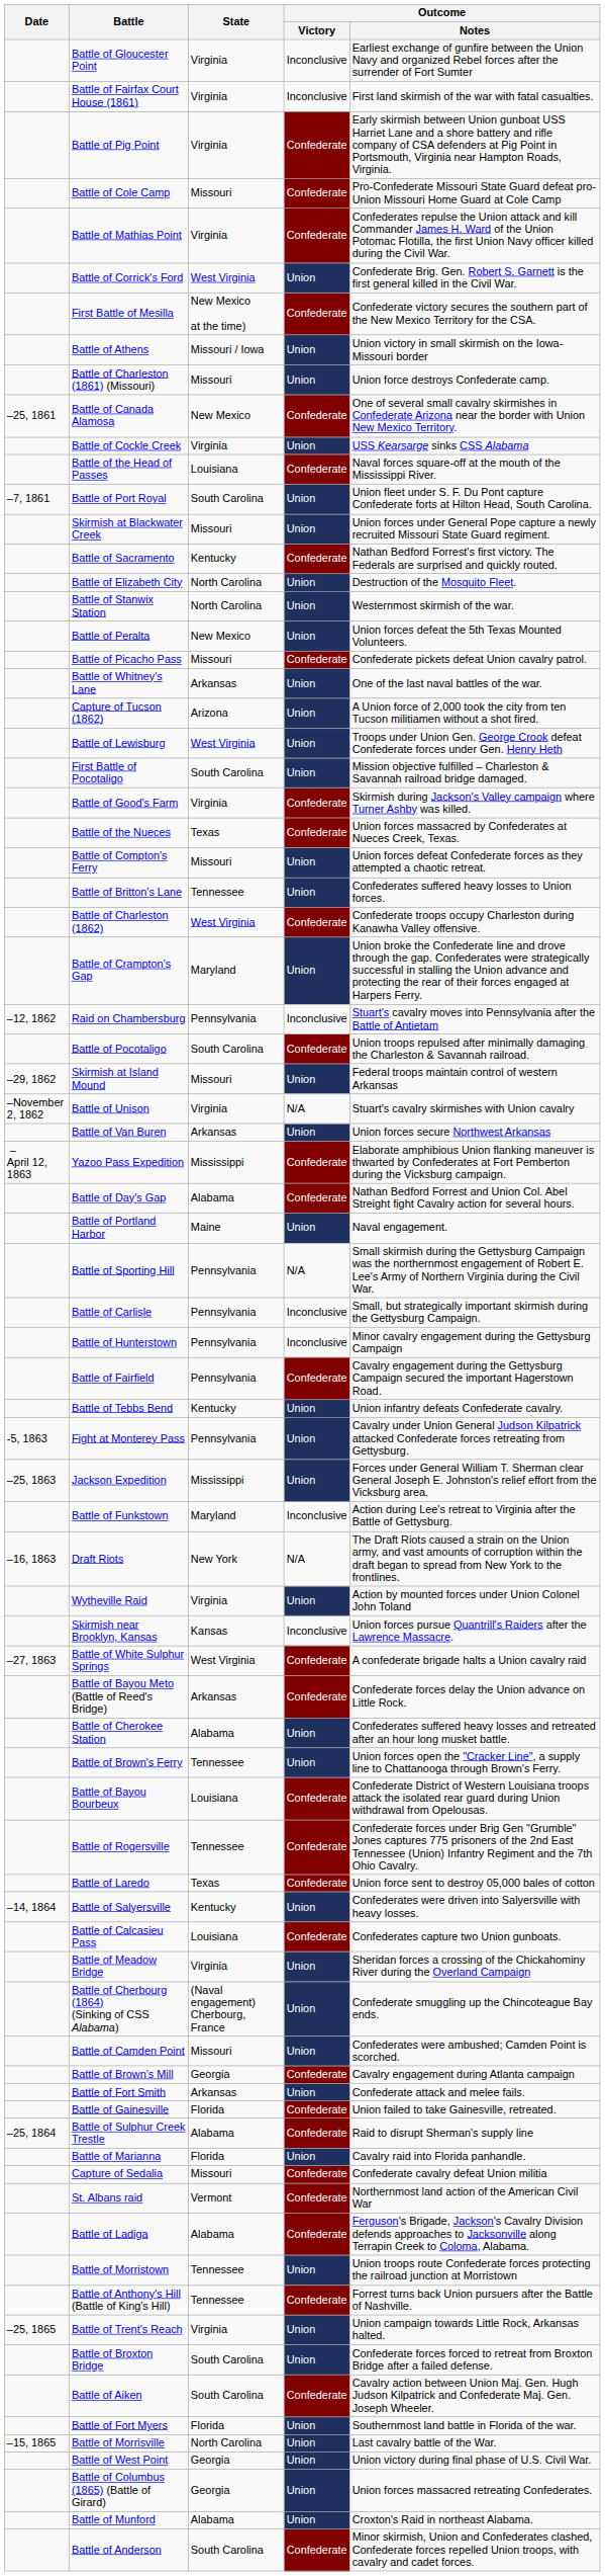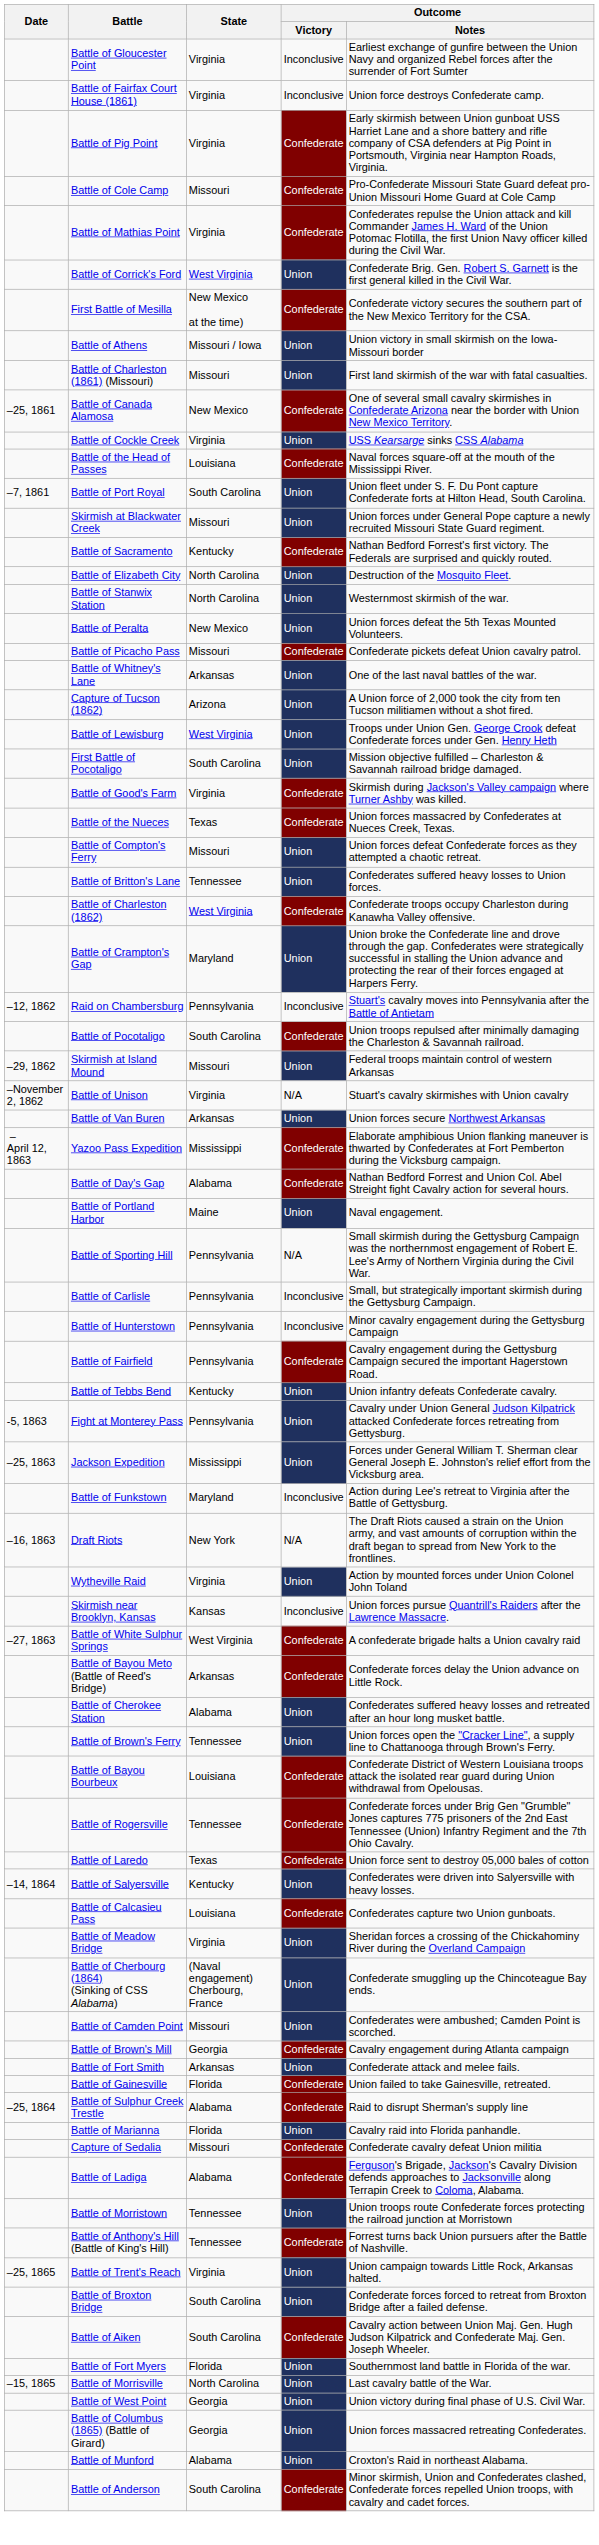 <table class="sortable wikitable">
 <tr>
 <th rowspan=2>Date</th>
 <th rowspan=2 width=20%>Battle</th>
 <th rowspan=2>State</th>
 <th colspan=2>Outcome</th>
 </tr>
 <tr>
 <th>Victory</th>
 <th class=unsortable>Notes</th>
 </tr>
 <tr>
 <td></td>
 <td><a href='#'>Battle of Gloucester Point</a></td>
 <td>Virginia</td>
 <td>Inconclusive</td>
 <td>Earliest exchange of gunfire between the Union Navy and organized Rebel forces after the surrender of Fort Sumter</td>
 </tr>
 <tr>
 <td></td>
 <td><a href='#'>Battle of Fairfax Court House (1861)</a></td>
 <td>Virginia</td>
 <td>Inconclusive</td>
-<td>First land skirmish of the war with fatal casualties.</td>
+<td>Union force destroys Confederate camp.</td>
 </tr>
 <tr>
 <td></td>
 <td><a href='#'>Battle of Pig Point</a></td>
 <td>Virginia</td>
 <td style="background: #800000; color: white;">Confederate</td>
 <td>Early skirmish between Union gunboat USS Harriet Lane and a shore battery and rifle company of CSA defenders at Pig Point in Portsmouth, Virginia near Hampton Roads, Virginia.</td>
 </tr>
 <tr>
 <td></td>
 <td><a href='#'>Battle of Cole Camp</a></td>
 <td>Missouri</td>
 <td style="background: #800000; color: white;">Confederate</td>
 <td>Pro-Confederate Missouri State Guard defeat pro-Union Missouri Home Guard at Cole Camp</td>
 </tr>
 <tr>
 <td></td>
 <td><a href='#'>Battle of Mathias Point</a></td>
 <td>Virginia</td>
 <td style="background: #800000; color: white;">Confederate</td>
 <td>Confederates repulse the Union attack and kill Commander <a href='#'>James H. Ward</a> of the Union Potomac Flotilla, the first Union Navy officer killed during the Civil War.</td>
 </tr>
 <tr>
 <td></td>
 <td><a href='#'>Battle of Corrick's Ford</a></td>
 <td><a href='#'>West Virginia</a><br></td>
 <td style="background: #1F305E; color: white;">Union</td>
 <td>Confederate Brig. Gen. <a href='#'>Robert S. Garnett</a> is the first general killed in the Civil War.</td>
 </tr>
 <tr>
 <td></td>
 <td><a href='#'>First Battle of Mesilla</a></td>
 <td>New Mexico<br><br>at the time)</td>
 <td style="background: #800000; color: white;">Confederate</td>
 <td>Confederate victory secures the southern part of the New Mexico Territory for the CSA.</td>
 </tr>
 <tr>
 <td></td>
 <td><a href='#'>Battle of Athens</a></td>
 <td>Missouri / Iowa</td>
 <td style="background: #1F305E; color: white;">Union</td>
 <td>Union victory in small skirmish on the Iowa-Missouri border</td>
 </tr>
 <tr>
 <td></td>
 <td><a href='#'>Battle of Charleston (1861)</a> (Missouri)</td>
 <td>Missouri</td>
 <td style="background: #1F305E; color: white;">Union</td>
-<td>Union force destroys Confederate camp.</td>
+<td>First land skirmish of the war with fatal casualties.</td>
 </tr>
 <tr>
 <td>–25, 1861</td>
 <td><a href='#'>Battle of Canada Alamosa</a></td>
 <td>New Mexico<br></td>
 <td style="background: #800000; color: white;">Confederate</td>
 <td>One of several small cavalry skirmishes in <a href='#'>Confederate Arizona</a> near the border with Union <a href='#'>New Mexico Territory</a>.</td>
 </tr>
 <tr>
 <td></td>
 <td><a href='#'>Battle of Cockle Creek</a></td>
 <td>Virginia</td>
 <td style="background: #1F305E; color: white;">Union</td>
 <td><a href='#'>USS <em>Kearsarge</em></a> sinks <a href='#'>CSS <em>Alabama</em></a></td>
 </tr>
 <tr>
 <td></td>
 <td><a href='#'>Battle of the Head of Passes</a></td>
 <td>Louisiana</td>
 <td style="background: #800000; color: white;">Confederate</td>
 <td>Naval forces square-off at the mouth of the Mississippi River.</td>
 </tr>
 <tr>
 <td>–7, 1861</td>
 <td><a href='#'>Battle of Port Royal</a></td>
 <td>South Carolina</td>
 <td style="background: #1F305E; color: white;">Union</td>
 <td>Union fleet under S. F. Du Pont capture Confederate forts at Hilton Head, South Carolina.</td>
 </tr>
 <tr>
 <td></td>
 <td><a href='#'>Skirmish at Blackwater Creek</a></td>
 <td>Missouri</td>
 <td style="background: #1F305E; color: white;">Union</td>
 <td>Union forces under General Pope capture a newly recruited Missouri State Guard regiment.</td>
 </tr>
 <tr>
 <td></td>
 <td><a href='#'>Battle of Sacramento</a></td>
 <td>Kentucky</td>
 <td style="background: #800000; color: white;">Confederate</td>
 <td>Nathan Bedford Forrest's first victory. The Federals are surprised and quickly routed.</td>
 </tr>
 <tr>
 <td></td>
 <td><a href='#'>Battle of Elizabeth City</a></td>
 <td>North Carolina</td>
 <td style="background: #1F305E; color: white;">Union</td>
 <td>Destruction of the <a href='#'>Mosquito Fleet</a>.</td>
 </tr>
 <tr>
 <td></td>
 <td><a href='#'>Battle of Stanwix Station</a></td>
 <td>North Carolina</td>
 <td style="background: #1F305E; color: white;">Union</td>
 <td>Westernmost skirmish of the war.</td>
 </tr>
 <tr>
 <td></td>
 <td><a href='#'>Battle of Peralta</a></td>
 <td>New Mexico<br></td>
 <td style="background: #1F305E; color: white;">Union</td>
 <td>Union forces defeat the 5th Texas Mounted Volunteers.</td>
 </tr>
 <tr>
 <td></td>
 <td><a href='#'>Battle of Picacho Pass</a></td>
 <td>Missouri</td>
 <td style="background: #800000; color: white;">Confederate</td>
 <td>Confederate pickets defeat Union cavalry patrol.</td>
 </tr>
 <tr>
 <td></td>
 <td><a href='#'>Battle of Whitney's Lane</a></td>
 <td>Arkansas</td>
 <td style="background: #1F305E; color: white;">Union</td>
 <td>One of the last naval battles of the war.</td>
 </tr>
 <tr>
 <td></td>
 <td><a href='#'>Capture of Tucson (1862)</a></td>
 <td>Arizona<br></td>
 <td style="background: #1F305E; color: white;">Union</td>
 <td>A Union force of 2,000 took the city from ten Tucson militiamen without a shot fired.</td>
 </tr>
 <tr>
 <td></td>
 <td><a href='#'>Battle of Lewisburg</a></td>
 <td><a href='#'>West Virginia</a><br></td>
 <td style="background: #1F305E; color: white;">Union</td>
 <td>Troops under Union Gen. <a href='#'>George Crook</a> defeat Confederate forces under Gen. <a href='#'>Henry Heth</a></td>
 </tr>
 <tr>
 <td></td>
 <td><a href='#'>First Battle of Pocotaligo</a></td>
 <td>South Carolina</td>
 <td style="background: #1F305E; color: white;">Union</td>
 <td>Mission objective fulfilled – Charleston & Savannah railroad bridge damaged.</td>
 </tr>
 <tr>
 <td></td>
 <td><a href='#'>Battle of Good's Farm</a></td>
 <td>Virginia</td>
 <td style="background: #800000; color: white;">Confederate</td>
 <td>Skirmish during <a href='#'>Jackson's Valley campaign</a> where <a href='#'>Turner Ashby</a> was killed.</td>
 </tr>
 <tr>
 <td></td>
 <td><a href='#'>Battle of the Nueces</a></td>
 <td>Texas</td>
 <td style="background: #800000; color: white;">Confederate</td>
 <td>Union forces massacred by Confederates at Nueces Creek, Texas.</td>
 </tr>
 <tr>
 <td></td>
 <td><a href='#'>Battle of Compton's Ferry</a></td>
 <td>Missouri</td>
 <td style="background: #1F305E; color: white;">Union</td>
 <td>Union forces defeat Confederate forces as they attempted a chaotic retreat.</td>
 </tr>
 <tr>
 <td></td>
 <td><a href='#'>Battle of Britton's Lane</a></td>
 <td>Tennessee</td>
 <td style="background: #1F305E; color: white;">Union</td>
 <td>Confederates suffered heavy losses to Union forces.</td>
 </tr>
 <tr>
 <td></td>
 <td><a href='#'>Battle of Charleston (1862)</a></td>
 <td><a href='#'>West Virginia</a><br></td>
 <td style="background: #800000; color: white;">Confederate</td>
 <td>Confederate troops occupy Charleston during Kanawha Valley offensive.</td>
 </tr>
 <tr>
 <td></td>
 <td><a href='#'>Battle of Crampton's Gap</a></td>
 <td>Maryland</td>
 <td style="background: #1F305E; color: white;">Union</td>
 <td>Union broke the Confederate line and drove through the gap. Confederates were strategically successful in stalling the Union advance and protecting the rear of their forces engaged at Harpers Ferry.</td>
 </tr>
 <tr>
 <td>–12, 1862</td>
 <td><a href='#'>Raid on Chambersburg</a></td>
 <td>Pennsylvania</td>
 <td>Inconclusive</td>
 <td><a href='#'>Stuart's</a> cavalry moves into Pennsylvania after the <a href='#'>Battle of Antietam</a></td>
 </tr>
 <tr>
 <td></td>
 <td><a href='#'>Battle of Pocotaligo</a></td>
 <td>South Carolina</td>
 <td style="background: #800000; color: white;">Confederate</td>
 <td>Union troops repulsed after minimally damaging the Charleston & Savannah railroad.</td>
 </tr>
 <tr>
 <td>–29, 1862</td>
 <td><a href='#'>Skirmish at Island Mound</a></td>
 <td>Missouri</td>
 <td style="background: #1F305E; color: white;">Union</td>
 <td>Federal troops maintain control of western Arkansas</td>
 </tr>
 <tr>
 <td>–November 2, 1862</td>
 <td><a href='#'>Battle of Unison</a></td>
 <td>Virginia</td>
 <td>N/A</td>
 <td>Stuart's cavalry skirmishes with Union cavalry</td>
 </tr>
 <tr>
 <td></td>
 <td><a href='#'>Battle of Van Buren</a></td>
 <td>Arkansas</td>
 <td style="background: #1F305E; color: white;">Union</td>
 <td>Union forces secure <a href='#'>Northwest Arkansas</a></td>
 </tr>
 <tr>
 <td> –<br> April 12, 1863</td>
 <td><a href='#'>Yazoo Pass Expedition</a></td>
 <td>Mississippi</td>
 <td style="background: #800000; color: white;">Confederate</td>
 <td>Elaborate amphibious Union flanking maneuver is thwarted by Confederates at Fort Pemberton during the Vicksburg campaign.</td>
 </tr>
 <tr>
 <td></td>
 <td><a href='#'>Battle of Day's Gap</a></td>
 <td>Alabama</td>
 <td style="background: #800000; color: white;">Confederate</td>
 <td>Nathan Bedford Forrest and Union Col. Abel Streight fight Cavalry action for several hours.</td>
 </tr>
 <tr>
 <td></td>
 <td><a href='#'>Battle of Portland Harbor</a></td>
 <td>Maine</td>
 <td style="background: #1F305E; color: white;">Union</td>
 <td>Naval engagement.</td>
 </tr>
 <tr>
 <td></td>
 <td><a href='#'>Battle of Sporting Hill</a></td>
 <td>Pennsylvania</td>
 <td>N/A</td>
 <td>Small skirmish during the Gettysburg Campaign was the northernmost engagement of Robert E. Lee's Army of Northern Virginia during the Civil War.</td>
 </tr>
 <tr>
 <td></td>
 <td><a href='#'>Battle of Carlisle</a></td>
 <td>Pennsylvania</td>
 <td>Inconclusive</td>
 <td>Small, but strategically important skirmish during the Gettysburg Campaign.</td>
 </tr>
 <tr>
 <td></td>
 <td><a href='#'>Battle of Hunterstown</a></td>
 <td>Pennsylvania</td>
 <td>Inconclusive</td>
 <td>Minor cavalry engagement during the Gettysburg Campaign</td>
 </tr>
 <tr>
 <td></td>
 <td><a href='#'>Battle of Fairfield</a></td>
 <td>Pennsylvania</td>
 <td style="background: #800000; color: white;">Confederate</td>
 <td>Cavalry engagement during the Gettysburg Campaign secured the important Hagerstown Road.</td>
 </tr>
 <tr>
 <td></td>
 <td><a href='#'>Battle of Tebbs Bend</a></td>
 <td>Kentucky</td>
 <td style="background: #1F305E; color: white;">Union</td>
 <td>Union infantry defeats Confederate cavalry.</td>
 </tr>
 <tr>
 <td>-5, 1863</td>
 <td><a href='#'>Fight at Monterey Pass </a></td>
 <td>Pennsylvania</td>
 <td style="background: #1F305E; color: white;">Union</td>
 <td>Cavalry under Union General <a href='#'>Judson Kilpatrick</a> attacked Confederate forces retreating from Gettysburg.</td>
 </tr>
 <tr>
 <td>–25, 1863</td>
 <td><a href='#'>Jackson Expedition</a></td>
 <td>Mississippi</td>
 <td style="background: #1F305E; color: white;">Union</td>
 <td>Forces under General William T. Sherman clear General Joseph E. Johnston's relief effort from the Vicksburg area.</td>
 </tr>
 <tr>
 <td></td>
 <td><a href='#'>Battle of Funkstown</a></td>
 <td>Maryland</td>
 <td>Inconclusive</td>
 <td>Action during Lee's retreat to Virginia after the Battle of Gettysburg.</td>
 </tr>
 <tr>
 <td>–16, 1863</td>
 <td><a href='#'>Draft Riots</a></td>
 <td>New York</td>
 <td>N/A</td>
 <td>The Draft Riots caused a strain on the Union army, and vast amounts of corruption within the draft began to spread from New York to the frontlines.</td>
 </tr>
 <tr>
 <td></td>
 <td><a href='#'>Wytheville Raid</a></td>
 <td>Virginia</td>
 <td style="background: #1F305E; color: white;">Union</td>
 <td>Action by mounted forces under Union Colonel John Toland</td>
 </tr>
 <tr>
 <td></td>
 <td><a href='#'>Skirmish near Brooklyn, Kansas</a></td>
 <td>Kansas</td>
 <td>Inconclusive</td>
 <td>Union forces pursue <a href='#'>Quantrill's Raiders</a> after the <a href='#'>Lawrence Massacre</a>.</td>
 </tr>
 <tr>
 <td>–27, 1863</td>
 <td><a href='#'>Battle of White Sulphur Springs</a></td>
 <td>West Virginia</td>
 <td style="background: #800000; color: white;">Confederate</td>
 <td>A confederate brigade halts a Union cavalry raid</td>
 </tr>
 <tr>
 <td></td>
 <td><a href='#'>Battle of Bayou Meto</a> (Battle of Reed's Bridge)</td>
 <td>Arkansas</td>
 <td style="background: #800000; color: white;">Confederate</td>
 <td>Confederate forces delay the Union advance on Little Rock.</td>
 </tr>
 <tr>
 <td></td>
 <td><a href='#'>Battle of Cherokee Station</a></td>
 <td>Alabama</td>
 <td Style="background: #1F305E; color: white;">Union</td>
 <td>Confederates suffered heavy losses and retreated after an hour long musket battle.</td>
 </tr>
 <tr>
 <td></td>
 <td><a href='#'>Battle of Brown's Ferry</a></td>
 <td>Tennessee</td>
 <td style="background: #1F305E; color: white;">Union</td>
 <td>Union forces open the <a href='#'>"Cracker Line"</a>, a supply line to Chattanooga through Brown's Ferry.</td>
 </tr>
 <tr>
 <td></td>
 <td><a href='#'>Battle of Bayou Bourbeux</a></td>
 <td>Louisiana</td>
 <td style="background: #800000; color: white;">Confederate</td>
 <td>Confederate District of Western Louisiana troops attack the isolated rear guard during Union withdrawal from Opelousas.</td>
 </tr>
 <tr>
 <td></td>
 <td><a href='#'>Battle of Rogersville</a></td>
 <td>Tennessee</td>
 <td style="background: #800000; color: white;">Confederate</td>
 <td>Confederate forces under Brig Gen "Grumble" Jones captures 775 prisoners of the 2nd East Tennessee (Union) Infantry Regiment and the 7th Ohio Cavalry.</td>
 </tr>
 <tr>
 <td></td>
 <td><a href='#'>Battle of Laredo</a></td>
 <td>Texas</td>
 <td style="background: #800000; color: white;">Confederate</td>
 <td>Union force sent to destroy <span>0</span>5,000 bales of cotton</td>
 </tr>
 <tr>
 <td>–14, 1864</td>
 <td><a href='#'>Battle of Salyersville</a></td>
 <td>Kentucky</td>
 <td style="background: #1F305E; color: white;">Union</td>
 <td>Confederates were driven into Salyersville with heavy losses.</td>
 </tr>
 <tr>
 <td></td>
 <td><a href='#'>Battle of Calcasieu Pass</a></td>
 <td>Louisiana</td>
 <td style="background: #800000; color: white;">Confederate</td>
 <td>Confederates capture two Union gunboats.</td>
 </tr>
 <tr>
 <td></td>
 <td><a href='#'>Battle of Meadow Bridge</a></td>
 <td>Virginia</td>
 <td style="background: #1F305E; color: white;">Union</td>
 <td>Sheridan forces a crossing of the Chickahominy River during the <a href='#'>Overland Campaign</a></td>
 </tr>
 <tr>
 <td></td>
 <td><a href='#'>Battle of Cherbourg (1864)</a><br>(Sinking of CSS <em>Alabama</em>)</td>
 <td>(Naval engagement) Cherbourg, France</td>
 <td style="background: #1F305E; color: white;">Union</td>
 <td>Confederate smuggling up the Chincoteague Bay ends.</td>
 </tr>
 <tr>
 <td></td>
 <td><a href='#'>Battle of Camden Point</a></td>
 <td>Missouri</td>
 <td style="background: #1F305E; color: white;">Union</td>
 <td>Confederates were ambushed; Camden Point is scorched.</td>
 </tr>
 <tr>
 <td></td>
 <td><a href='#'>Battle of Brown's Mill</a></td>
 <td>Georgia</td>
 <td style="background: #800000; color: white;">Confederate</td>
 <td>Cavalry engagement during Atlanta campaign</td>
 </tr>
 <tr>
 <td></td>
 <td><a href='#'>Battle of Fort Smith</a></td>
 <td>Arkansas</td>
 <td style="background: #1F305E; color: white;">Union</td>
 <td>Confederate attack and melee fails.</td>
 </tr>
 <tr>
 <td></td>
 <td><a href='#'>Battle of Gainesville</a></td>
 <td>Florida</td>
 <td style="background: #800000; color: white;">Confederate</td>
 <td>Union failed to take Gainesville, retreated.</td>
 </tr>
 <tr>
 <td>–25, 1864</td>
 <td><a href='#'>Battle of Sulphur Creek Trestle</a></td>
 <td>Alabama</td>
 <td style="background: #800000; color: white;">Confederate</td>
 <td>Raid to disrupt Sherman's supply line</td>
 </tr>
 <tr>
 <td></td>
 <td><a href='#'>Battle of Marianna</a></td>
 <td>Florida</td>
 <td style="background: #1F305E; color: white;">Union</td>
 <td>Cavalry raid into Florida panhandle.</td>
 </tr>
 <tr>
 <td></td>
 <td><a href='#'>Capture of Sedalia</a></td>
 <td>Missouri</td>
 <td style="background: #800000; color: white;">Confederate</td>
 <td>Confederate cavalry defeat Union militia</td>
 </tr>
 <tr>
 <td></td>
-<td><a href='#'>St. Albans raid</a></td>
-<td>Vermont</td>
-<td style="background: #800000; color: white;">Confederate</td>
-<td>Northernmost land action of the American Civil War</td>
-</tr>
-<tr>
-<td></td>
 <td><a href='#'>Battle of Ladiga</a></td>
 <td>Alabama</td>
 <td style="background: #800000; color: white;">Confederate</td>
 <td><a href='#'>Ferguson</a>'s Brigade, <a href='#'>Jackson</a>'s Cavalry Division defends approaches to <a href='#'>Jacksonville</a> along Terrapin Creek to <a href='#'>Coloma</a>, Alabama.</td>
 </tr>
 <tr>
 <td></td>
 <td><a href='#'>Battle of Morristown</a></td>
 <td>Tennessee</td>
 <td style="background: #1F305E; color: white;">Union</td>
 <td>Union troops route Confederate forces protecting the railroad junction at Morristown</td>
 </tr>
 <tr>
 <td></td>
 <td><a href='#'>Battle of Anthony's Hill</a> (Battle of King's Hill)</td>
 <td>Tennessee</td>
 <td style="background: #800000; color: white;">Confederate</td>
 <td>Forrest turns back Union pursuers after the Battle of Nashville.</td>
 </tr>
 <tr>
 <td>–25, 1865</td>
 <td><a href='#'>Battle of Trent's Reach</a></td>
 <td>Virginia</td>
 <td style="background: #1F305E; color: white;">Union</td>
 <td>Union campaign towards Little Rock, Arkansas halted.</td>
 </tr>
 <tr>
 <td></td>
 <td><a href='#'>Battle of Broxton Bridge</a></td>
 <td>South Carolina</td>
 <td style="background: #1F305E; color: white;">Union</td>
 <td>Confederate forces forced to retreat from Broxton Bridge after a failed defense.</td>
 </tr>
 <tr>
 <td></td>
 <td><a href='#'>Battle of Aiken</a></td>
 <td>South Carolina</td>
 <td style="background: #800000; color: white;">Confederate</td>
 <td>Cavalry action between Union Maj. Gen. Hugh Judson Kilpatrick and Confederate Maj. Gen. Joseph Wheeler.</td>
 </tr>
 <tr>
 <td></td>
 <td><a href='#'>Battle of Fort Myers</a></td>
 <td>Florida</td>
 <td style="background: #1F305E; color: white;">Union</td>
 <td>Southernmost land battle in Florida of the war.</td>
 </tr>
 <tr>
 <td>–15, 1865</td>
 <td><a href='#'>Battle of Morrisville</a></td>
 <td>North Carolina</td>
 <td style="background: #1F305E; color: white;">Union</td>
 <td>Last cavalry battle of the War.</td>
 </tr>
 <tr>
 <td></td>
 <td><a href='#'>Battle of West Point</a></td>
 <td>Georgia</td>
 <td style="background: #1F305E; color: white;">Union</td>
 <td>Union victory during final phase of U.S. Civil War.</td>
 </tr>
 <tr>
 <td></td>
 <td><a href='#'>Battle of Columbus (1865)</a> (Battle of Girard)</td>
 <td>Georgia</td>
 <td style="background: #1F305E; color: white;">Union</td>
 <td>Union forces massacred retreating Confederates.</td>
 </tr>
 <tr>
 <td></td>
 <td><a href='#'>Battle of Munford</a></td>
 <td>Alabama</td>
 <td style="background: #1F305E; color: white;">Union</td>
 <td>Croxton's Raid in northeast Alabama.</td>
 </tr>
 <tr>
 <td></td>
 <td><a href='#'>Battle of Anderson</a></td>
 <td>South Carolina</td>
 <td style="background: #800000; color: white;">Confederate</td>
 <td>Minor skirmish, Union and Confederates clashed, Confederate forces repelled Union troops, with cavalry and cadet forces.</td>
 </tr>
 </table>
